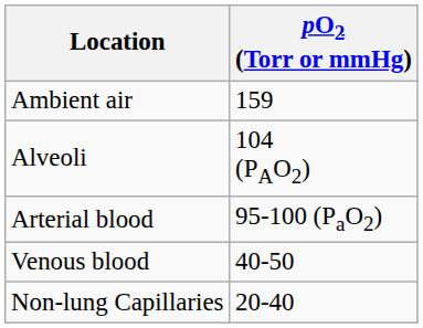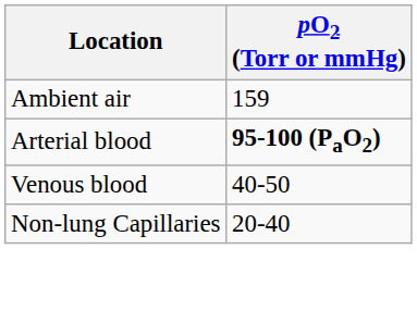 <table class="wikitable">
 <tr>
 <th>Location</th>
 <th><a href='#'><em>p</em>O<sub>2</sub></a><br>(<a href='#'>Torr or mmHg</a>)</th>
 </tr>
 <tr>
 <td>Ambient air</td>
 <td>159</td>
 </tr>
 <tr>
-<td>Alveoli</td>
-<td>104<br>(P<sub>A</sub>O<sub>2</sub>)</td>
-</tr>
-<tr>
 <td>Arterial blood</td>
-<td>95-100 (P<sub>a</sub>O<sub>2</sub>)</td>
+<td><strong>95-100 (P<sub>a</sub>O<sub>2</sub>)</strong></td>
 </tr>
 <tr>
 <td>Venous blood</td>
 <td>40-50</td>
 </tr>
 <tr>
 <td>Non-lung Capillaries</td>
 <td>20-40</td>
 </tr>
 </table>
